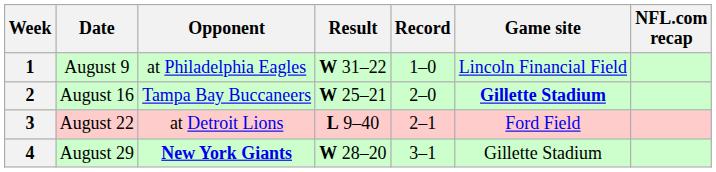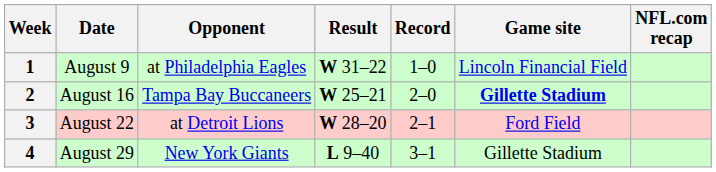 <table class="wikitable" style="align=center">
 <tr>
 <th>Week</th>
 <th>Date</th>
 <th>Opponent</th>
 <th>Result</th>
 <th>Record</th>
 <th>Game site</th>
 <th>NFL.com<br>recap</th>
 </tr>
 <tr style="background:#cfc; text-align:center;">
 <th>1</th>
 <td>August 9</td>
 <td>at <a href='#'>Philadelphia Eagles</a></td>
 <td><strong>W</strong> 31–22</td>
 <td>1–0</td>
 <td><a href='#'>Lincoln Financial Field</a></td>
 <td></td>
 </tr>
 <tr style="background:#cfc; text-align:center;">
 <th>2</th>
 <td>August 16</td>
 <td><a href='#'>Tampa Bay Buccaneers</a></td>
 <td><strong>W</strong> 25–21</td>
 <td>2–0</td>
 <td><strong><a href='#'>Gillette Stadium</a></strong></td>
 <td></td>
 </tr>
 <tr style="background:#fcc; text-align:center;">
 <th>3</th>
 <td>August 22</td>
 <td>at <a href='#'>Detroit Lions</a></td>
-<td><strong>L</strong> 9–40</td>
+<td><strong>W</strong> 28–20</td>
 <td>2–1</td>
 <td><a href='#'>Ford Field</a></td>
 <td></td>
 </tr>
 <tr style="background:#cfc; text-align:center;">
 <th>4</th>
 <td>August 29</td>
-<td><strong><a href='#'>New York Giants</a></strong></td>
-<td><strong>W</strong> 28–20</td>
+<td><a href='#'>New York Giants</a></td>
+<td><strong>L</strong> 9–40</td>
 <td>3–1</td>
 <td>Gillette Stadium</td>
 <td></td>
 </tr>
 </table>
